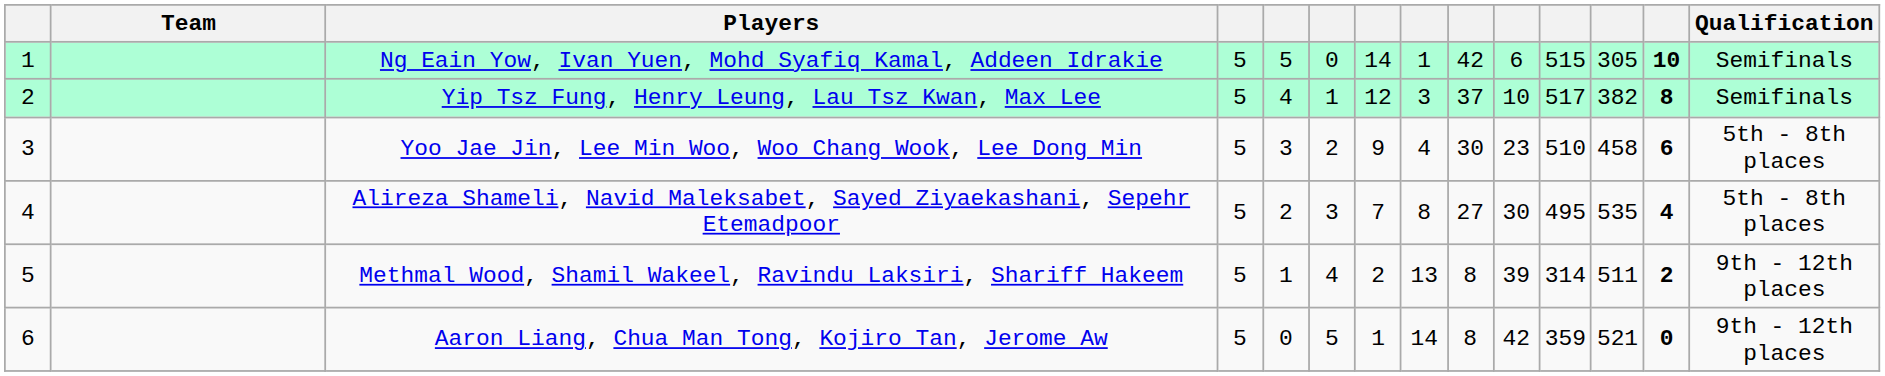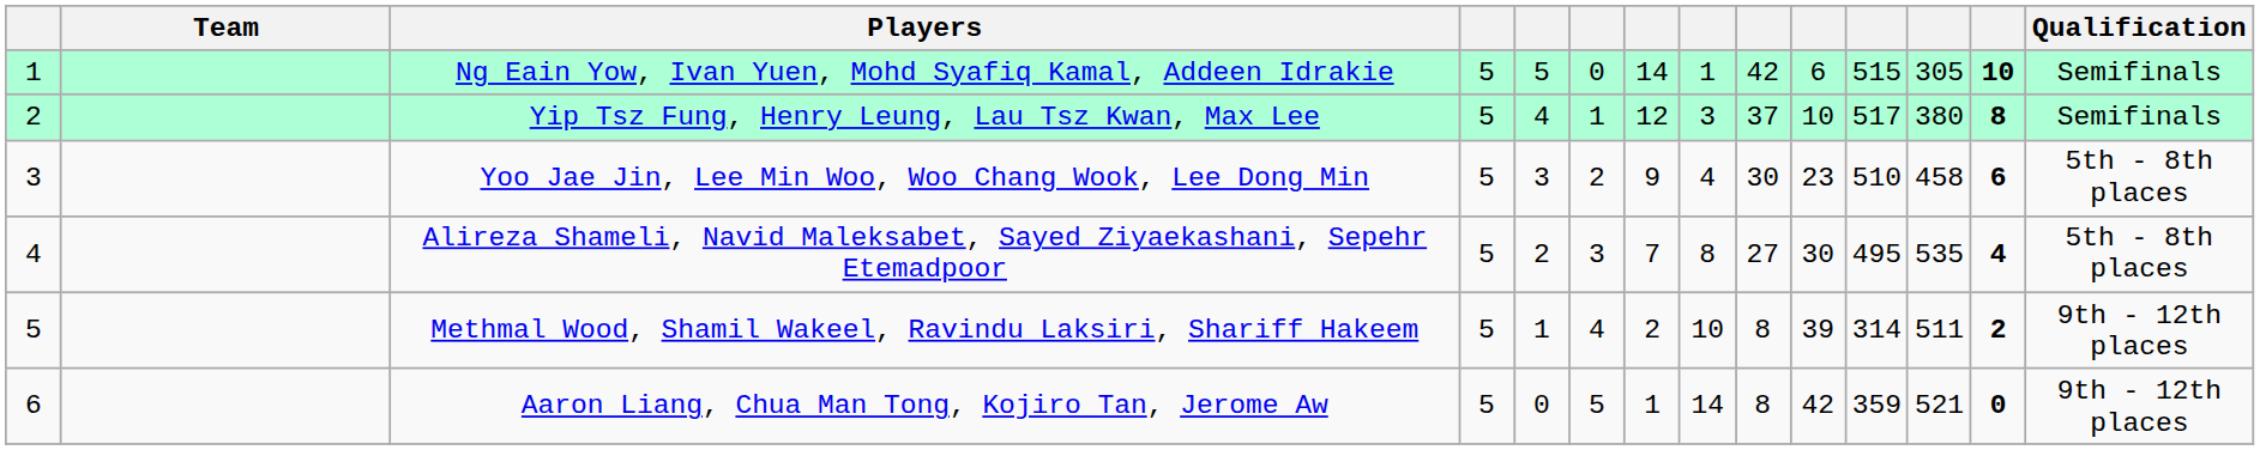 <table class="wikitable" style="font-size: 100%">
 <tr>
 <th width=20></th>
 <th width=150>Team</th>
 <th width=500>Players</th>
 <th width=20></th>
 <th width=20></th>
 <th width=20></th>
 <th width=20></th>
 <th width=20></th>
 <th width=20></th>
 <th width=20></th>
 <th width=20></th>
 <th width=20></th>
 <th width=20></th>
 <th width=20>Qualification</th>
 </tr>
 <tr align=center style="background: #ADFFD6;">
 <td>1</td>
 <td align="left"></td>
 <td><a href='#'>Ng Eain Yow</a>, <a href='#'>Ivan Yuen</a>, <a href='#'>Mohd Syafiq Kamal</a>, <a href='#'>Addeen Idrakie</a></td>
 <td>5</td>
 <td>5</td>
 <td>0</td>
 <td>14</td>
 <td>1</td>
 <td>42</td>
 <td>6</td>
 <td>515</td>
 <td>305</td>
 <td><strong>10</strong></td>
 <td>Semifinals</td>
 </tr>
 <tr align=center style="background: #ADFFD6;">
 <td>2</td>
 <td align="left"></td>
 <td><a href='#'>Yip Tsz Fung</a>, <a href='#'>Henry Leung</a>, <a href='#'>Lau Tsz Kwan</a>, <a href='#'>Max Lee</a></td>
 <td>5</td>
 <td>4</td>
 <td>1</td>
 <td>12</td>
 <td>3</td>
 <td>37</td>
 <td>10</td>
 <td>517</td>
-<td>382</td>
+<td>380</td>
 <td><strong>8</strong></td>
 <td>Semifinals</td>
 </tr>
 <tr align=center>
 <td>3</td>
 <td align="left"></td>
 <td><a href='#'>Yoo Jae Jin</a>, <a href='#'>Lee Min Woo</a>, <a href='#'>Woo Chang Wook</a>, <a href='#'>Lee Dong Min</a></td>
 <td>5</td>
 <td>3</td>
 <td>2</td>
 <td>9</td>
 <td>4</td>
 <td>30</td>
 <td>23</td>
 <td>510</td>
 <td>458</td>
 <td><strong>6</strong></td>
 <td>5th - 8th places</td>
 </tr>
 <tr align=center>
 <td>4</td>
 <td align="left"></td>
 <td><a href='#'>Alireza Shameli</a>, <a href='#'>Navid Maleksabet</a>, <a href='#'>Sayed Ziyaekashani</a>, <a href='#'>Sepehr Etemadpoor</a></td>
 <td>5</td>
 <td>2</td>
 <td>3</td>
 <td>7</td>
 <td>8</td>
 <td>27</td>
 <td>30</td>
 <td>495</td>
 <td>535</td>
 <td><strong>4</strong></td>
 <td>5th - 8th places</td>
 </tr>
 <tr align=center>
 <td>5</td>
 <td align="left"></td>
 <td><a href='#'>Methmal Wood</a>, <a href='#'>Shamil Wakeel</a>, <a href='#'>Ravindu Laksiri</a>, <a href='#'>Shariff Hakeem</a></td>
 <td>5</td>
 <td>1</td>
 <td>4</td>
 <td>2</td>
-<td>13</td>
+<td>10</td>
 <td>8</td>
 <td>39</td>
 <td>314</td>
 <td>511</td>
 <td><strong>2</strong></td>
 <td>9th - 12th places</td>
 </tr>
 <tr align=center>
 <td>6</td>
 <td align="left"></td>
 <td><a href='#'>Aaron Liang</a>, <a href='#'>Chua Man Tong</a>, <a href='#'>Kojiro Tan</a>, <a href='#'>Jerome Aw</a></td>
 <td>5</td>
 <td>0</td>
 <td>5</td>
 <td>1</td>
 <td>14</td>
 <td>8</td>
 <td>42</td>
 <td>359</td>
 <td>521</td>
 <td><strong>0</strong></td>
 <td>9th - 12th places</td>
 </tr>
 </table>
